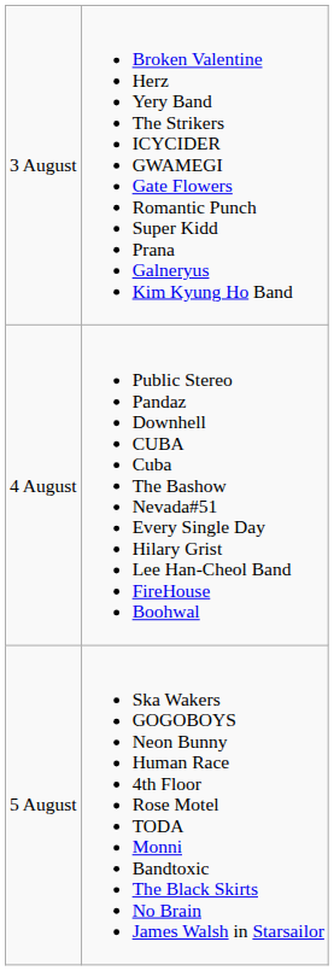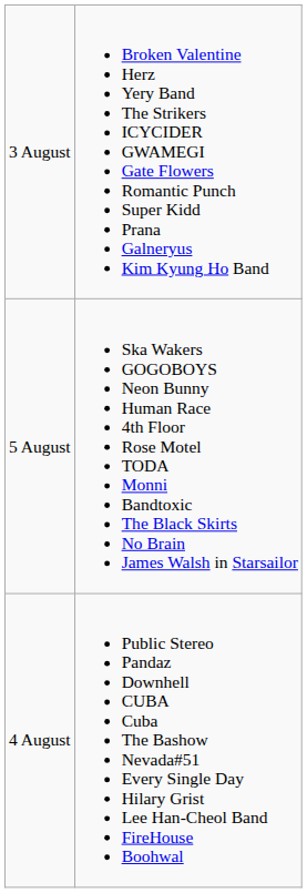 <table class="wikitable">
 <tr>
 <td>3 August</td>
 <td><br><ul><li> <a href='#'>Broken Valentine</a></li><li> Herz</li><li> Yery Band</li><li> The Strikers</li><li> ICYCIDER</li><li> GWAMEGI</li><li> <a href='#'>Gate Flowers</a></li><li> Romantic Punch</li><li> Super Kidd</li><li> Prana</li><li> <a href='#'>Galneryus</a></li><li> <a href='#'>Kim Kyung Ho</a> Band</li></ul></td>
 </tr>
 <tr>
+<td>5 August</td>
+<td><br><ul><li> Ska Wakers</li><li> GOGOBOYS</li><li> Neon Bunny</li><li> Human Race</li><li> 4th Floor</li><li> Rose Motel</li><li> TODA</li><li> <a href='#'>Monni</a></li><li> Bandtoxic</li><li> <a href='#'>The Black Skirts</a></li><li> <a href='#'>No Brain</a></li><li> <a href='#'>James Walsh</a> in <a href='#'>Starsailor</a></li></ul></td>
+</tr>
+<tr>
 <td>4 August</td>
 <td><br><ul><li> Public Stereo</li><li> Pandaz</li><li> Downhell</li><li> CUBA</li><li> Cuba</li><li> The Bashow</li><li> Nevada#51</li><li> Every Single Day</li><li> Hilary Grist</li><li> Lee Han-Cheol Band</li><li> <a href='#'>FireHouse</a></li><li> <a href='#'>Boohwal</a></li></ul></td>
 </tr>
-<tr>
-<td>5 August</td>
-<td><br><ul><li> Ska Wakers</li><li> GOGOBOYS</li><li> Neon Bunny</li><li> Human Race</li><li> 4th Floor</li><li> Rose Motel</li><li> TODA</li><li> <a href='#'>Monni</a></li><li> Bandtoxic</li><li> <a href='#'>The Black Skirts</a></li><li> <a href='#'>No Brain</a></li><li> <a href='#'>James Walsh</a> in <a href='#'>Starsailor</a></li></ul></td>
-</tr>
 </table>
